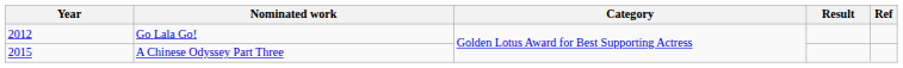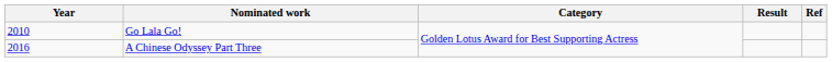 <table class="wikitable"  width="94%">
 <tr>
 <th width="12%">Year</th>
 <th width="30%">Nominated work</th>
 <th width="33%">Category</th>
 <th width="6%">Result</th>
 <th width="2%">Ref</th>
 </tr>
 <tr>
-<td><a href='#'>2012</a></td>
+<td><a href='#'>2010</a></td>
 <td><a href='#'>Go Lala Go!</a></td>
 <td rowspan=2><a href='#'>Golden Lotus Award for Best Supporting Actress</a></td>
 <td></td>
 <td></td>
 </tr>
 <tr>
-<td><a href='#'>2015</a></td>
+<td><a href='#'>2016</a></td>
 <td><a href='#'>A Chinese Odyssey Part Three</a></td>
 <td></td>
 <td></td>
 </tr>
 </table>
